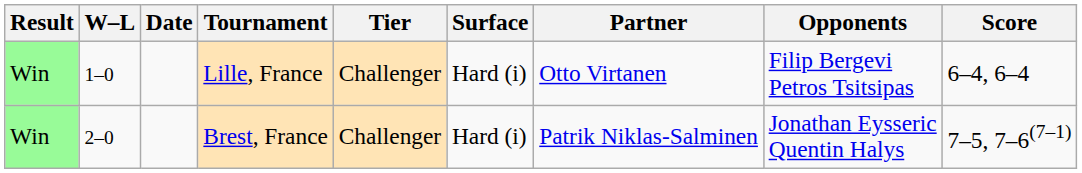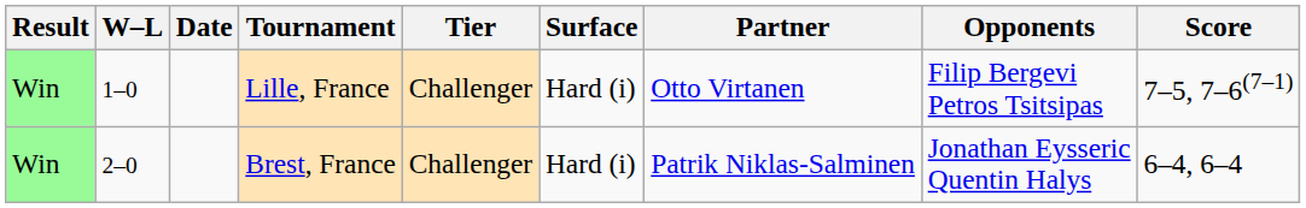 <table class="sortable wikitable">
 <tr>
 <th>Result</th>
 <th class="unsortable">W–L</th>
 <th>Date</th>
 <th>Tournament</th>
 <th>Tier</th>
 <th>Surface</th>
 <th>Partner</th>
 <th>Opponents</th>
 <th class="unsortable">Score</th>
 </tr>
 <tr>
 <td bgcolor=98fb98>Win</td>
 <td><small>1–0</small></td>
 <td><a href='#'></a></td>
 <td style="background:moccasin;"><a href='#'>Lille</a>, France</td>
 <td style="background:moccasin;">Challenger</td>
 <td>Hard (i)</td>
 <td> <a href='#'>Otto Virtanen</a></td>
 <td> <a href='#'>Filip Bergevi</a><br> <a href='#'>Petros Tsitsipas</a></td>
-<td>6–4, 6–4</td>
+<td>7–5, 7–6<sup>(7–1)</sup></td>
 </tr>
 <tr>
 <td bgcolor=98fb98>Win</td>
 <td><small>2–0</small></td>
 <td><a href='#'></a></td>
 <td style="background:moccasin;"><a href='#'>Brest</a>, France</td>
 <td style="background:moccasin;">Challenger</td>
 <td>Hard (i)</td>
 <td> <a href='#'>Patrik Niklas-Salminen</a></td>
 <td> <a href='#'>Jonathan Eysseric</a> <br>  <a href='#'>Quentin Halys</a></td>
-<td>7–5, 7–6<sup>(7–1)</sup></td>
+<td>6–4, 6–4</td>
 </tr>
 </table>
